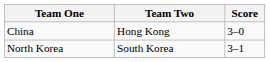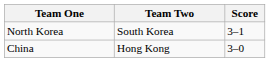 <table class="wikitable">
 <tr>
 <th width=150>Team One</th>
 <th width=150>Team Two</th>
 <th width=50>Score</th>
 </tr>
 <tr>
+<td>North Korea</td>
+<td>South Korea</td>
+<td>3–1</td>
+</tr>
+<tr>
 <td>China</td>
 <td>Hong Kong</td>
 <td>3–0</td>
 </tr>
-<tr>
-<td>North Korea</td>
-<td>South Korea</td>
-<td>3–1</td>
-</tr>
 </table>
